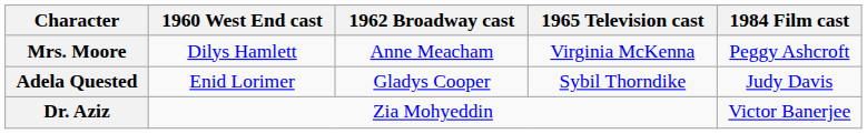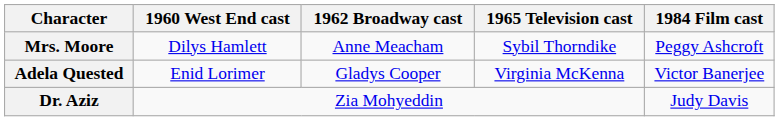 <table class="wikitable" width="80%">
 <tr>
 <th>Character</th>
 <th>1960 West End cast</th>
 <th>1962 Broadway cast</th>
 <th>1965 Television cast</th>
 <th>1984 Film cast</th>
 </tr>
 <tr>
 <th scope="row">Mrs. Moore</th>
 <td align="center" colspan="1"><a href='#'>Dilys Hamlett</a></td>
 <td align="center" colspan="1"><a href='#'>Anne Meacham</a></td>
-<td align="center"><a href='#'>Virginia McKenna</a></td>
+<td align="center" colspan="1"><a href='#'>Sybil Thorndike</a></td>
 <td align="center" colspan="1"><a href='#'>Peggy Ashcroft</a></td>
 </tr>
 <tr>
 <th scope="row">Adela Quested</th>
 <td align="center" colspan="1"><a href='#'>Enid Lorimer</a></td>
 <td align="center" colspan="1"><a href='#'>Gladys Cooper</a></td>
-<td align="center" colspan="1"><a href='#'>Sybil Thorndike</a></td>
-<td align="center"><a href='#'>Judy Davis</a></td>
+<td align="center"><a href='#'>Virginia McKenna</a></td>
+<td align="center"><a href='#'>Victor Banerjee</a></td>
 </tr>
 <tr>
 <th scope="row">Dr. Aziz</th>
 <td align="center" colspan="3"><a href='#'>Zia Mohyeddin</a></td>
-<td align="center"><a href='#'>Victor Banerjee</a></td>
+<td align="center"><a href='#'>Judy Davis</a></td>
 </tr>
 </table>
